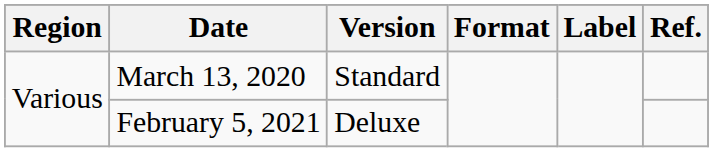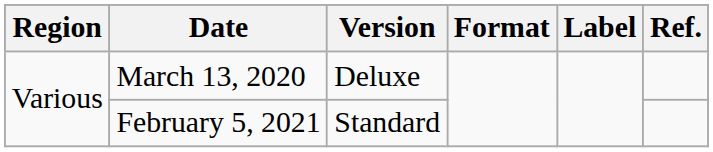 <table class="wikitable plainrowheaders">
 <tr>
 <th scope="col">Region</th>
 <th scope="col">Date</th>
 <th scope="col">Version</th>
 <th scope="col">Format</th>
 <th scope="col">Label</th>
 <th scope="col">Ref.</th>
 </tr>
 <tr>
 <td rowspan="2">Various</td>
 <td>March 13, 2020</td>
-<td>Standard</td>
+<td>Deluxe</td>
 <td rowspan="2"></td>
 <td rowspan="2"></td>
 <td></td>
 </tr>
 <tr>
 <td>February 5, 2021</td>
-<td>Deluxe</td>
+<td>Standard</td>
 <td></td>
 </tr>
 </table>
